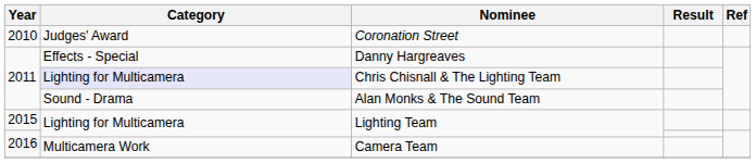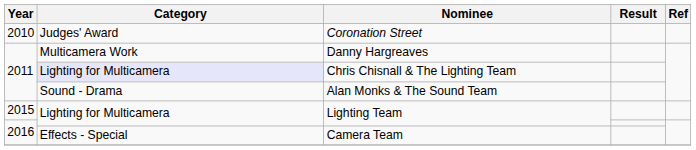 <table class="wikitable">
 <tr>
 <th>Year</th>
 <th width="370">Category</th>
 <th width="370">Nominee</th>
 <th width="65">Result</th>
 <th>Ref</th>
 </tr>
 <tr>
 <td>2010</td>
 <td>Judges' Award</td>
 <td><em>Coronation Street</em></td>
 <td></td>
 <td></td>
 </tr>
 <tr>
 <td rowspan="3">2011</td>
-<td>Effects - Special</td>
+<td>Multicamera Work</td>
 <td>Danny Hargreaves</td>
 <td></td>
 <td rowspan="3"></td>
 </tr>
 <tr>
 <td style="background: lavender;">Lighting for Multicamera</td>
 <td>Chris Chisnall & The Lighting Team</td>
 <td></td>
 </tr>
 <tr>
 <td>Sound - Drama</td>
 <td>Alan Monks & The Sound Team</td>
 <td></td>
 </tr>
 <tr>
 <td>2015</td>
 <td rowspan="2">Lighting for Multicamera</td>
 <td rowspan="2">Lighting Team</td>
 <td></td>
 <td></td>
 </tr>
 <tr>
 <td rowspan="2">2016</td>
 <td></td>
 <td rowspan="2"></td>
 </tr>
 <tr>
-<td>Multicamera Work</td>
+<td>Effects - Special</td>
 <td>Camera Team</td>
 <td></td>
 </tr>
 <tr>
 </tr>
 </table>
